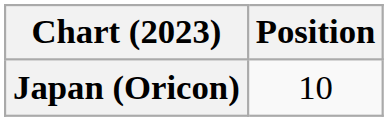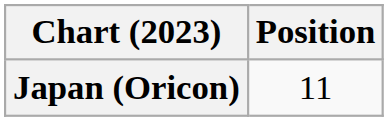 <table class="wikitable plainrowheaders" style="text-align:center">
 <tr>
 <th scope="col">Chart (2023)</th>
 <th scope="col">Position</th>
 </tr>
 <tr>
 <th scope="row">Japan (Oricon)</th>
-<td>10</td>
+<td>11</td>
 </tr>
 </table>
